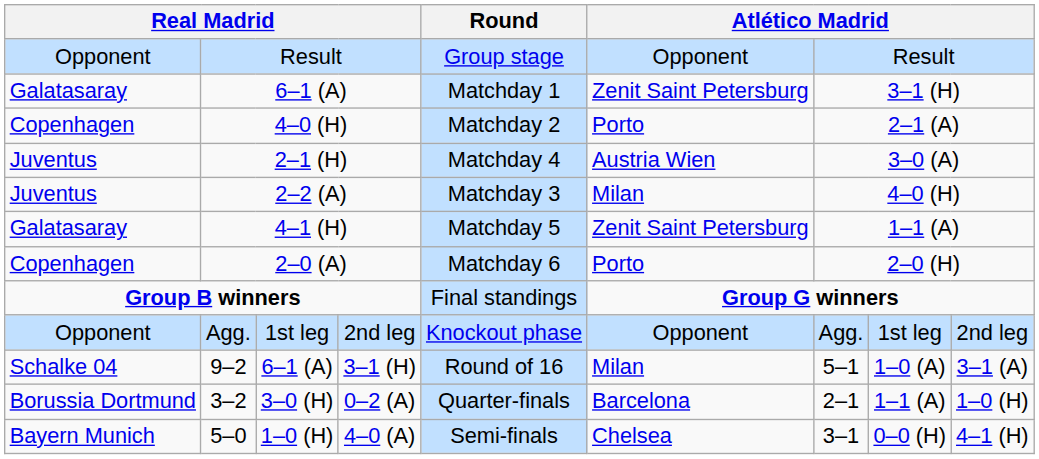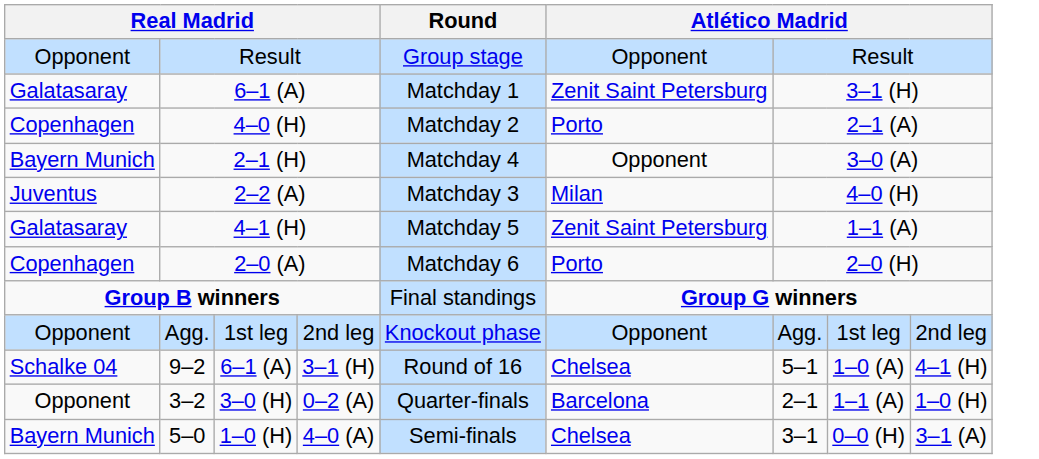 <table class="wikitable" style="text-align:center">
 <tr>
 <th colspan=4> <a href='#'>Real Madrid</a></th>
 <th>Round</th>
 <th colspan=4> <a href='#'>Atlético Madrid</a></th>
 </tr>
 <tr style="background:#c1e0ff">
 <td>Opponent</td>
 <td colspan=3>Result</td>
 <td><a href='#'>Group stage</a></td>
 <td>Opponent</td>
 <td colspan=3>Result</td>
 </tr>
 <tr>
 <td align=left> <a href='#'>Galatasaray</a></td>
 <td colspan=3><a href='#'>6–1</a> (A)</td>
 <td style="background:#c1e0ff">Matchday 1</td>
 <td align=left> <a href='#'>Zenit Saint Petersburg</a></td>
 <td colspan=3><a href='#'>3–1</a> (H)</td>
 </tr>
 <tr>
 <td align=left> <a href='#'>Copenhagen</a></td>
 <td colspan=3><a href='#'>4–0</a> (H)</td>
 <td style="background:#c1e0ff">Matchday 2</td>
 <td align=left> <a href='#'>Porto</a></td>
 <td colspan=3><a href='#'>2–1</a> (A)</td>
 </tr>
 <tr>
-<td align=left> <a href='#'>Juventus</a></td>
+<td align=left> <a href='#'>Bayern Munich</a></td>
 <td colspan=3><a href='#'>2–1</a> (H)</td>
 <td style="background:#c1e0ff">Matchday 4</td>
-<td align=left> <a href='#'>Austria Wien</a></td>
+<td>Opponent</td>
 <td colspan=3><a href='#'>3–0</a> (A)</td>
 </tr>
 <tr>
 <td align=left> <a href='#'>Juventus</a></td>
 <td colspan=3><a href='#'>2–2</a> (A)</td>
 <td style="background:#c1e0ff">Matchday 3</td>
 <td align=left> <a href='#'>Milan</a></td>
 <td colspan=3><a href='#'>4–0</a> (H)</td>
 </tr>
 <tr>
 <td align=left> <a href='#'>Galatasaray</a></td>
 <td colspan=3><a href='#'>4–1</a> (H)</td>
 <td style="background:#c1e0ff">Matchday 5</td>
 <td align=left> <a href='#'>Zenit Saint Petersburg</a></td>
 <td colspan=3><a href='#'>1–1</a> (A)</td>
 </tr>
 <tr>
 <td align=left> <a href='#'>Copenhagen</a></td>
 <td colspan=3><a href='#'>2–0</a> (A)</td>
 <td style="background:#c1e0ff">Matchday 6</td>
 <td align=left> <a href='#'>Porto</a></td>
 <td colspan=3><a href='#'>2–0</a> (H)</td>
 </tr>
 <tr>
 <td colspan=4 valign=top><strong><a href='#'>Group B</a> winners</strong><br></td>
 <td style="background:#c1e0ff">Final standings</td>
 <td colspan=4 valign=top><strong><a href='#'>Group G</a> winners</strong><br></td>
 </tr>
 <tr style="background:#c1e0ff">
 <td>Opponent</td>
 <td>Agg.</td>
 <td>1st leg</td>
 <td>2nd leg</td>
 <td><a href='#'>Knockout phase</a></td>
 <td>Opponent</td>
 <td>Agg.</td>
 <td>1st leg</td>
 <td>2nd leg</td>
 </tr>
 <tr>
 <td align=left> <a href='#'>Schalke 04</a></td>
 <td>9–2</td>
 <td><a href='#'>6–1</a> (A)</td>
 <td><a href='#'>3–1</a> (H)</td>
 <td style="background:#c1e0ff">Round of 16</td>
-<td align=left> <a href='#'>Milan</a></td>
+<td align=left> <a href='#'>Chelsea</a></td>
 <td>5–1</td>
 <td><a href='#'>1–0</a> (A)</td>
-<td><a href='#'>3–1</a> (A)</td>
+<td><a href='#'>4–1</a> (H)</td>
 </tr>
 <tr>
-<td align=left> <a href='#'>Borussia Dortmund</a></td>
+<td>Opponent</td>
 <td>3–2</td>
 <td><a href='#'>3–0</a> (H)</td>
 <td><a href='#'>0–2</a> (A)</td>
 <td style="background:#c1e0ff">Quarter-finals</td>
 <td align=left> <a href='#'>Barcelona</a></td>
 <td>2–1</td>
 <td><a href='#'>1–1</a> (A)</td>
 <td><a href='#'>1–0</a> (H)</td>
 </tr>
 <tr>
 <td align=left> <a href='#'>Bayern Munich</a></td>
 <td>5–0</td>
 <td><a href='#'>1–0</a> (H)</td>
 <td><a href='#'>4–0</a> (A)</td>
 <td style="background:#c1e0ff">Semi-finals</td>
 <td align=left> <a href='#'>Chelsea</a></td>
 <td>3–1</td>
 <td><a href='#'>0–0</a> (H)</td>
-<td><a href='#'>4–1</a> (H)</td>
+<td><a href='#'>3–1</a> (A)</td>
 </tr>
 </table>
